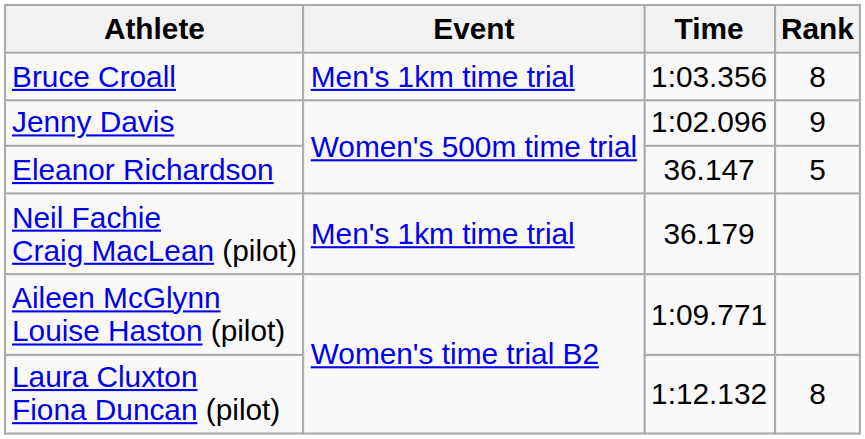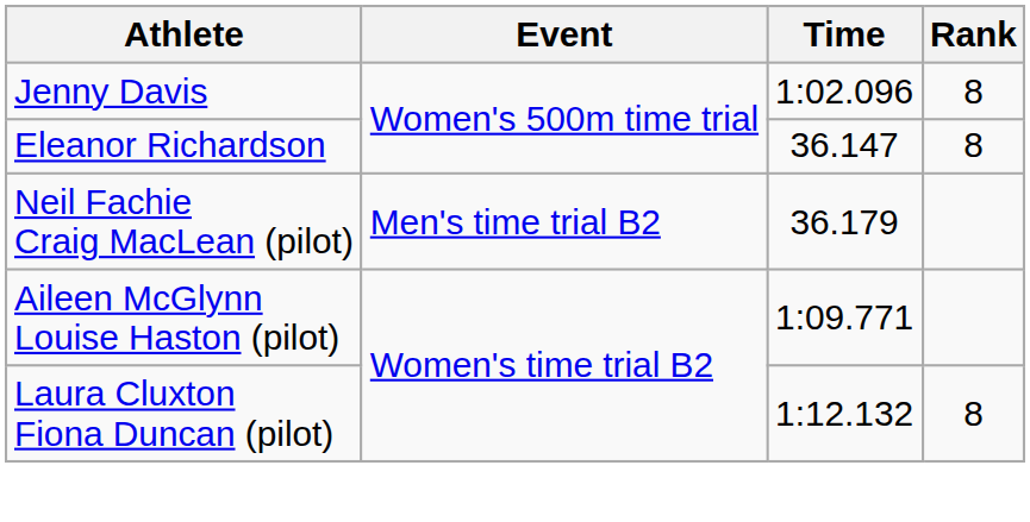 <table class=wikitable style="font-size:90%">
 <tr>
 <th>Athlete</th>
 <th>Event</th>
 <th>Time</th>
 <th>Rank</th>
 </tr>
 <tr align=center>
-<td align=left><a href='#'>Bruce Croall</a></td>
-<td align=left><a href='#'>Men's 1km time trial</a></td>
-<td>1:03.356</td>
-<td>8</td>
-</tr>
-<tr align=center>
 <td align=left><a href='#'>Jenny Davis</a></td>
 <td align=left rowspan=2><a href='#'>Women's 500m time trial</a></td>
 <td>1:02.096</td>
-<td>9</td>
+<td>8</td>
 </tr>
 <tr align=center>
 <td align=left><a href='#'>Eleanor Richardson</a></td>
 <td>36.147</td>
-<td>5</td>
+<td>8</td>
 </tr>
 <tr align=center>
 <td align=left><a href='#'>Neil Fachie</a><br><a href='#'>Craig MacLean</a> (pilot)</td>
-<td align=left><a href='#'>Men's 1km time trial</a></td>
+<td align=left><a href='#'>Men's time trial B2</a></td>
 <td>36.179</td>
 <td></td>
 </tr>
 <tr align=center>
 <td align=left><a href='#'>Aileen McGlynn</a><br><a href='#'>Louise Haston</a> (pilot)</td>
 <td align=left rowspan=2><a href='#'>Women's time trial B2</a></td>
 <td>1:09.771</td>
 <td></td>
 </tr>
 <tr align=center>
 <td align=left><a href='#'>Laura Cluxton</a><br><a href='#'>Fiona Duncan</a> (pilot)</td>
 <td>1:12.132</td>
 <td>8</td>
 </tr>
 </table>
